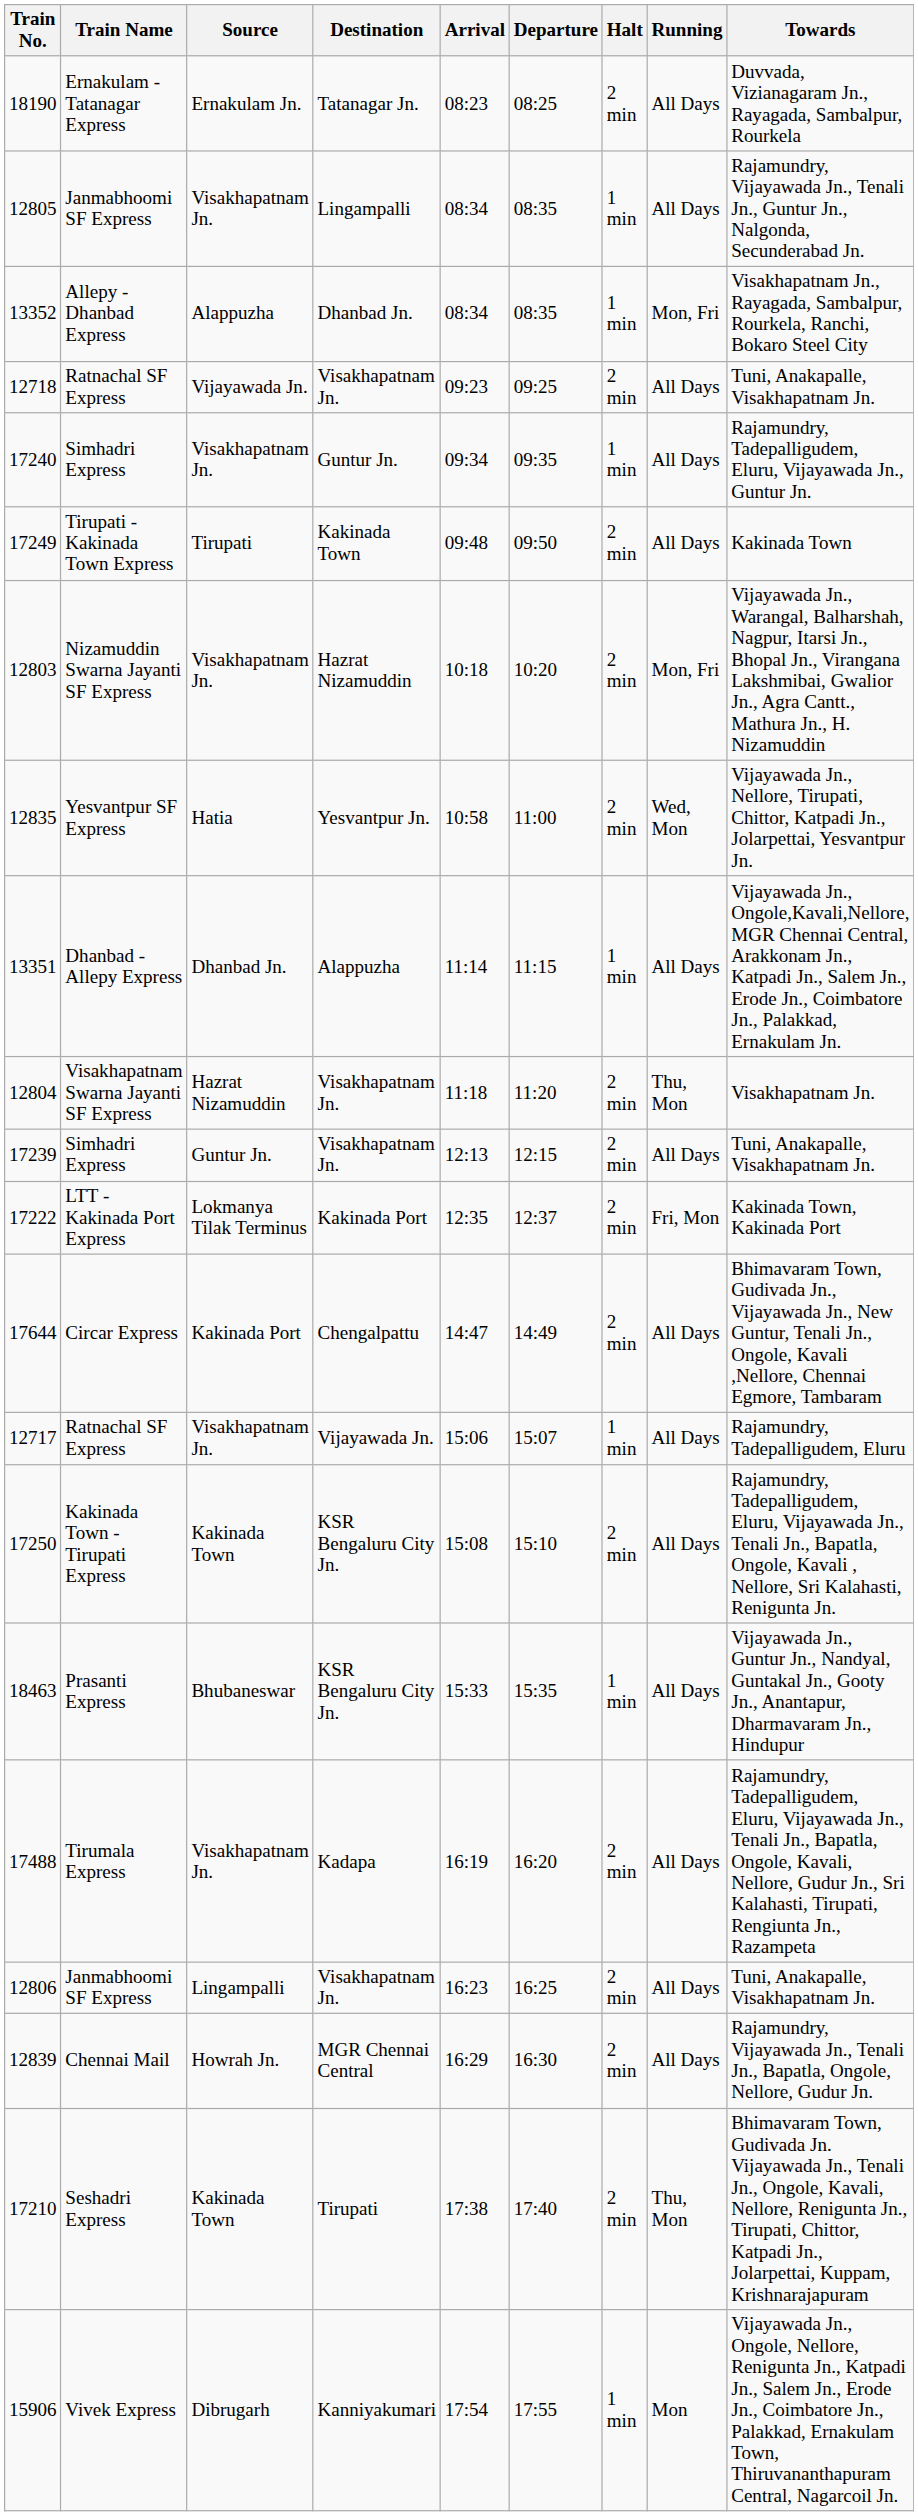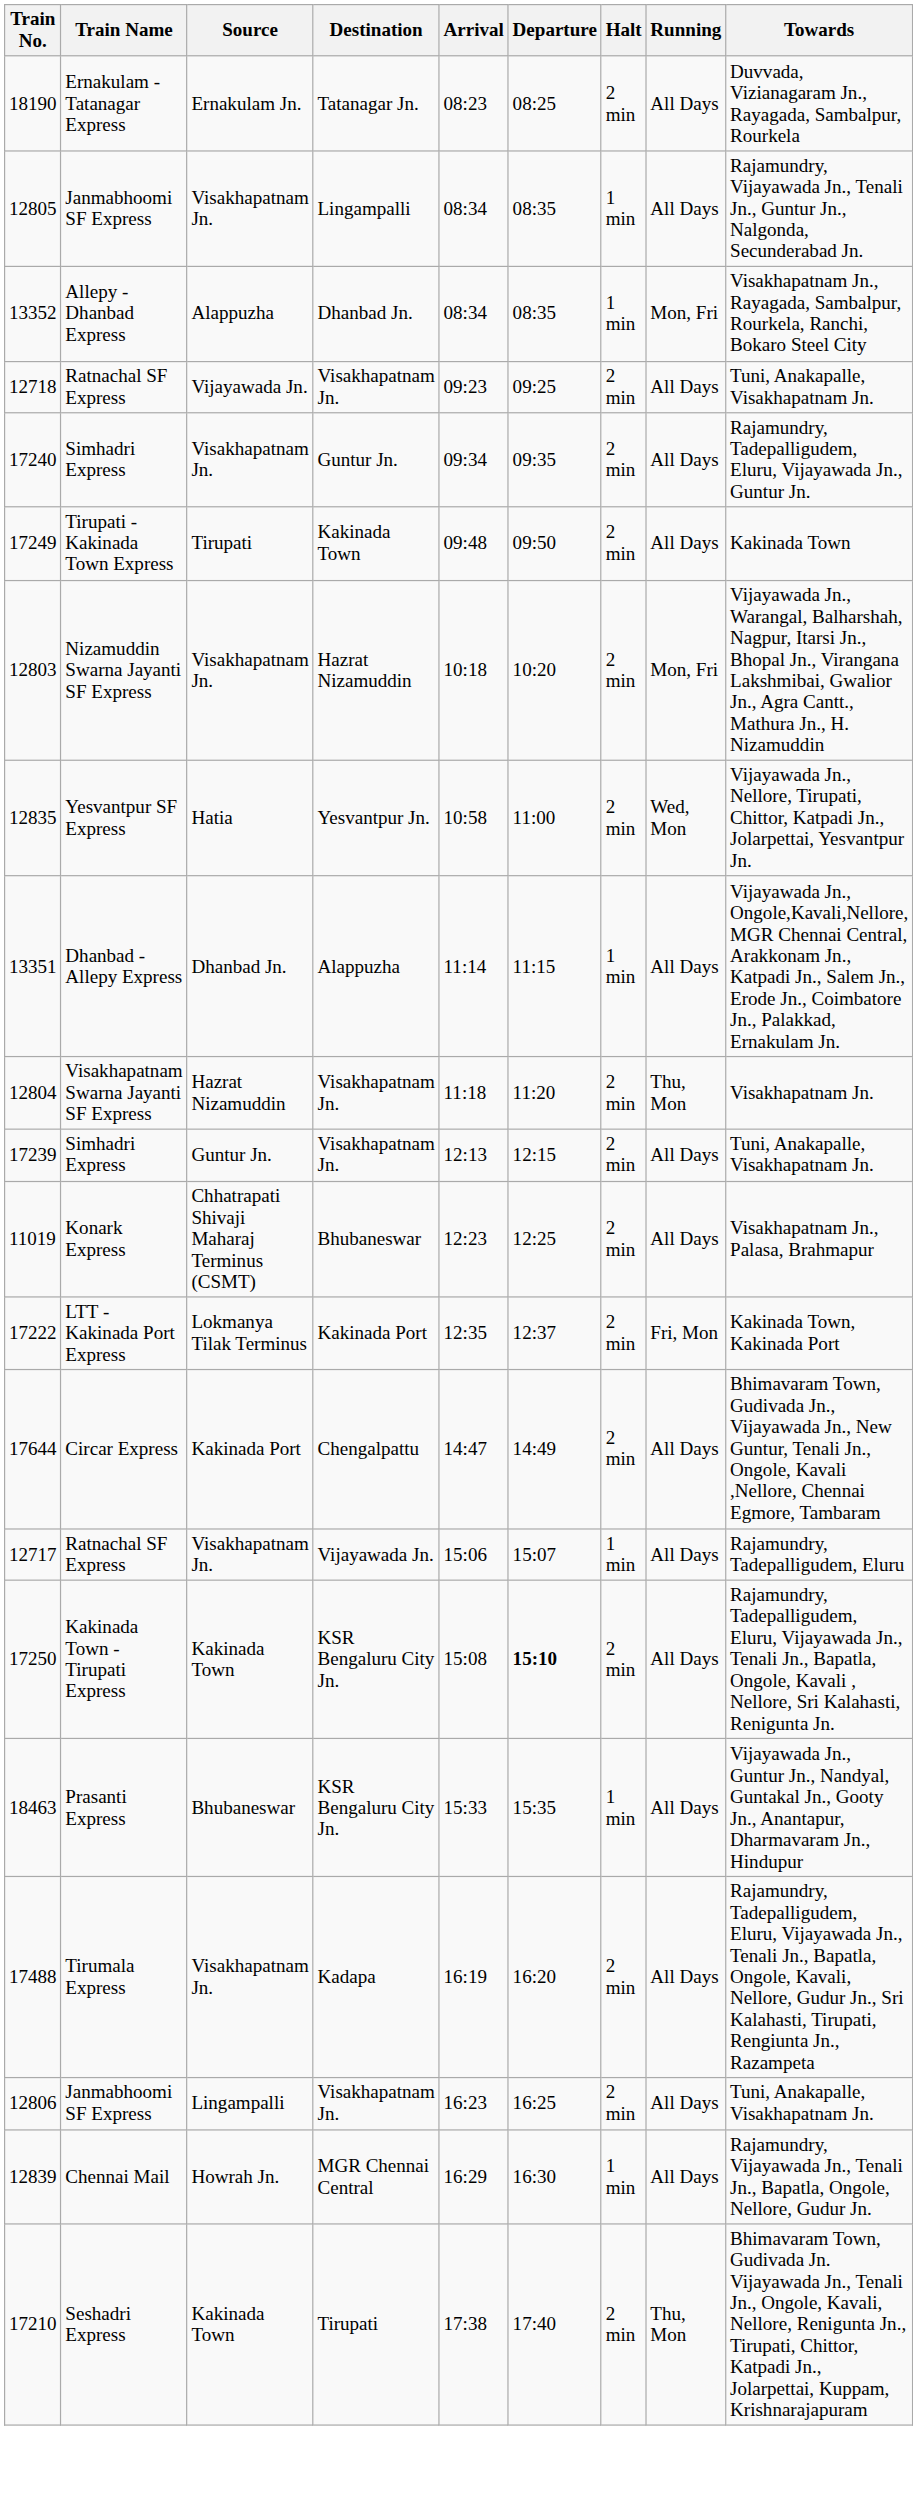 <table class="wikitable sortable mw-collapsible">
 <tr>
 <th>Train No.</th>
 <th>Train Name</th>
 <th>Source</th>
 <th>Destination</th>
 <th>Arrival</th>
 <th>Departure</th>
 <th>Halt</th>
 <th>Running</th>
 <th>Towards</th>
 </tr>
 <tr>
 <td>18190</td>
 <td>Ernakulam - Tatanagar Express</td>
 <td>Ernakulam Jn.</td>
 <td>Tatanagar Jn.</td>
 <td>08:23</td>
 <td>08:25</td>
 <td>2 min</td>
 <td>All Days</td>
 <td>Duvvada, Vizianagaram Jn., Rayagada, Sambalpur, Rourkela</td>
 </tr>
 <tr>
 <td>12805</td>
 <td>Janmabhoomi SF Express</td>
 <td>Visakhapatnam Jn.</td>
 <td>Lingampalli</td>
 <td>08:34</td>
 <td>08:35</td>
 <td>1 min</td>
 <td>All Days</td>
 <td>Rajamundry, Vijayawada Jn., Tenali Jn., Guntur Jn., Nalgonda, Secunderabad Jn.</td>
 </tr>
 <tr>
 <td>13352</td>
 <td>Allepy - Dhanbad Express</td>
 <td>Alappuzha</td>
 <td>Dhanbad Jn.</td>
 <td>08:34</td>
 <td>08:35</td>
 <td>1 min</td>
 <td>Mon, Fri</td>
 <td>Visakhapatnam Jn., Rayagada, Sambalpur, Rourkela, Ranchi, Bokaro Steel City</td>
 </tr>
 <tr>
 <td>12718</td>
 <td>Ratnachal SF Express</td>
 <td>Vijayawada Jn.</td>
 <td>Visakhapatnam Jn.</td>
 <td>09:23</td>
 <td>09:25</td>
 <td>2 min</td>
 <td>All Days</td>
 <td>Tuni, Anakapalle, Visakhapatnam Jn.</td>
 </tr>
 <tr>
 <td>17240</td>
 <td>Simhadri Express</td>
 <td>Visakhapatnam Jn.</td>
 <td>Guntur Jn.</td>
 <td>09:34</td>
 <td>09:35</td>
-<td>1 min</td>
+<td>2 min</td>
 <td>All Days</td>
 <td>Rajamundry, Tadepalligudem, Eluru, Vijayawada Jn., Guntur Jn.</td>
 </tr>
 <tr>
 <td>17249</td>
 <td>Tirupati - Kakinada Town Express</td>
 <td>Tirupati</td>
 <td>Kakinada Town</td>
 <td>09:48</td>
 <td>09:50</td>
 <td>2 min</td>
 <td>All Days</td>
 <td>Kakinada Town</td>
 </tr>
 <tr>
 <td>12803</td>
 <td>Nizamuddin Swarna Jayanti SF Express</td>
 <td>Visakhapatnam Jn.</td>
 <td>Hazrat Nizamuddin</td>
 <td>10:18</td>
 <td>10:20</td>
 <td>2 min</td>
 <td>Mon, Fri</td>
 <td>Vijayawada Jn., Warangal, Balharshah, Nagpur, Itarsi Jn., Bhopal Jn., Virangana Lakshmibai, Gwalior Jn., Agra Cantt., Mathura Jn., H. Nizamuddin</td>
 </tr>
 <tr>
 <td>12835</td>
 <td>Yesvantpur SF Express</td>
 <td>Hatia</td>
 <td>Yesvantpur Jn.</td>
 <td>10:58</td>
 <td>11:00</td>
 <td>2 min</td>
 <td>Wed, Mon</td>
 <td>Vijayawada Jn., Nellore, Tirupati, Chittor, Katpadi Jn., Jolarpettai, Yesvantpur Jn.</td>
 </tr>
 <tr>
 <td>13351</td>
 <td>Dhanbad - Allepy Express</td>
 <td>Dhanbad Jn.</td>
 <td>Alappuzha</td>
 <td>11:14</td>
 <td>11:15</td>
 <td>1 min</td>
 <td>All Days</td>
 <td>Vijayawada Jn., Ongole,Kavali,Nellore, MGR Chennai Central, Arakkonam Jn., Katpadi Jn., Salem Jn., Erode Jn., Coimbatore Jn., Palakkad, Ernakulam Jn.</td>
 </tr>
 <tr>
 <td>12804</td>
 <td>Visakhapatnam Swarna Jayanti SF Express</td>
 <td>Hazrat Nizamuddin</td>
 <td>Visakhapatnam Jn.</td>
 <td>11:18</td>
 <td>11:20</td>
 <td>2 min</td>
 <td>Thu, Mon</td>
 <td>Visakhapatnam Jn.</td>
 </tr>
 <tr>
 <td>17239</td>
 <td>Simhadri Express</td>
 <td>Guntur Jn.</td>
 <td>Visakhapatnam Jn.</td>
 <td>12:13</td>
 <td>12:15</td>
 <td>2 min</td>
 <td>All Days</td>
 <td>Tuni, Anakapalle, Visakhapatnam Jn.</td>
 </tr>
 <tr>
+<td>11019</td>
+<td>Konark Express</td>
+<td>Chhatrapati Shivaji Maharaj Terminus (CSMT)</td>
+<td>Bhubaneswar</td>
+<td>12:23</td>
+<td>12:25</td>
+<td>2 min</td>
+<td>All Days</td>
+<td>Visakhapatnam Jn., Palasa, Brahmapur</td>
+</tr>
+<tr>
 <td>17222</td>
 <td>LTT - Kakinada Port Express</td>
 <td>Lokmanya Tilak Terminus</td>
 <td>Kakinada Port</td>
 <td>12:35</td>
 <td>12:37</td>
 <td>2 min</td>
 <td>Fri, Mon</td>
 <td>Kakinada Town, Kakinada Port</td>
 </tr>
 <tr>
 <td>17644</td>
 <td>Circar Express</td>
 <td>Kakinada Port</td>
 <td>Chengalpattu</td>
 <td>14:47</td>
 <td>14:49</td>
 <td>2 min</td>
 <td>All Days</td>
 <td>Bhimavaram Town, Gudivada Jn., Vijayawada Jn., New Guntur, Tenali Jn., Ongole, Kavali ,Nellore, Chennai Egmore, Tambaram</td>
 </tr>
 <tr>
 <td>12717</td>
 <td>Ratnachal SF Express</td>
 <td>Visakhapatnam Jn.</td>
 <td>Vijayawada Jn.</td>
 <td>15:06</td>
 <td>15:07</td>
 <td>1 min</td>
 <td>All Days</td>
 <td>Rajamundry, Tadepalligudem, Eluru</td>
 </tr>
 <tr>
 <td>17250</td>
 <td>Kakinada Town - Tirupati Express</td>
 <td>Kakinada Town</td>
 <td>KSR Bengaluru City Jn.</td>
 <td>15:08</td>
-<td>15:10</td>
+<td><strong>15:10</strong></td>
 <td>2 min</td>
 <td>All Days</td>
 <td>Rajamundry, Tadepalligudem, Eluru, Vijayawada Jn., Tenali Jn., Bapatla, Ongole, Kavali ,  Nellore, Sri Kalahasti, Renigunta Jn.</td>
 </tr>
 <tr>
 <td>18463</td>
 <td>Prasanti Express</td>
 <td>Bhubaneswar</td>
 <td>KSR Bengaluru City Jn.</td>
 <td>15:33</td>
 <td>15:35</td>
 <td>1 min</td>
 <td>All Days</td>
 <td>Vijayawada Jn., Guntur Jn., Nandyal, Guntakal Jn., Gooty Jn., Anantapur, Dharmavaram Jn., Hindupur</td>
 </tr>
 <tr>
 <td>17488</td>
 <td>Tirumala Express</td>
 <td>Visakhapatnam Jn.</td>
 <td>Kadapa</td>
 <td>16:19</td>
 <td>16:20</td>
 <td>2 min</td>
 <td>All Days</td>
 <td>Rajamundry, Tadepalligudem, Eluru, Vijayawada Jn., Tenali Jn., Bapatla, Ongole, Kavali, Nellore, Gudur Jn., Sri Kalahasti, Tirupati, Rengiunta Jn., Razampeta</td>
 </tr>
 <tr>
 <td>12806</td>
 <td>Janmabhoomi SF Express</td>
 <td>Lingampalli</td>
 <td>Visakhapatnam Jn.</td>
 <td>16:23</td>
 <td>16:25</td>
 <td>2 min</td>
 <td>All Days</td>
 <td>Tuni, Anakapalle, Visakhapatnam Jn.</td>
 </tr>
 <tr>
 <td>12839</td>
 <td>Chennai Mail</td>
 <td>Howrah Jn.</td>
 <td>MGR Chennai Central</td>
 <td>16:29</td>
 <td>16:30</td>
-<td>2 min</td>
+<td>1 min</td>
 <td>All Days</td>
 <td>Rajamundry, Vijayawada Jn., Tenali Jn., Bapatla, Ongole, Nellore, Gudur Jn.</td>
 </tr>
 <tr>
 <td>17210</td>
 <td>Seshadri Express</td>
 <td>Kakinada Town</td>
 <td>Tirupati</td>
 <td>17:38</td>
 <td>17:40</td>
 <td>2 min</td>
 <td>Thu, Mon</td>
 <td>Bhimavaram Town, Gudivada Jn. Vijayawada Jn., Tenali Jn., Ongole, Kavali, Nellore, Renigunta Jn., Tirupati, Chittor, Katpadi Jn., Jolarpettai, Kuppam, Krishnarajapuram</td>
 </tr>
-<tr>
-<td>15906</td>
-<td>Vivek Express</td>
-<td>Dibrugarh</td>
-<td>Kanniyakumari</td>
-<td>17:54</td>
-<td>17:55</td>
-<td>1 min</td>
-<td>Mon</td>
-<td>Vijayawada Jn., Ongole, Nellore, Renigunta Jn., Katpadi Jn., Salem Jn., Erode Jn., Coimbatore Jn., Palakkad, Ernakulam Town, Thiruvananthapuram Central, Nagarcoil Jn.</td>
-</tr>
 </table>
